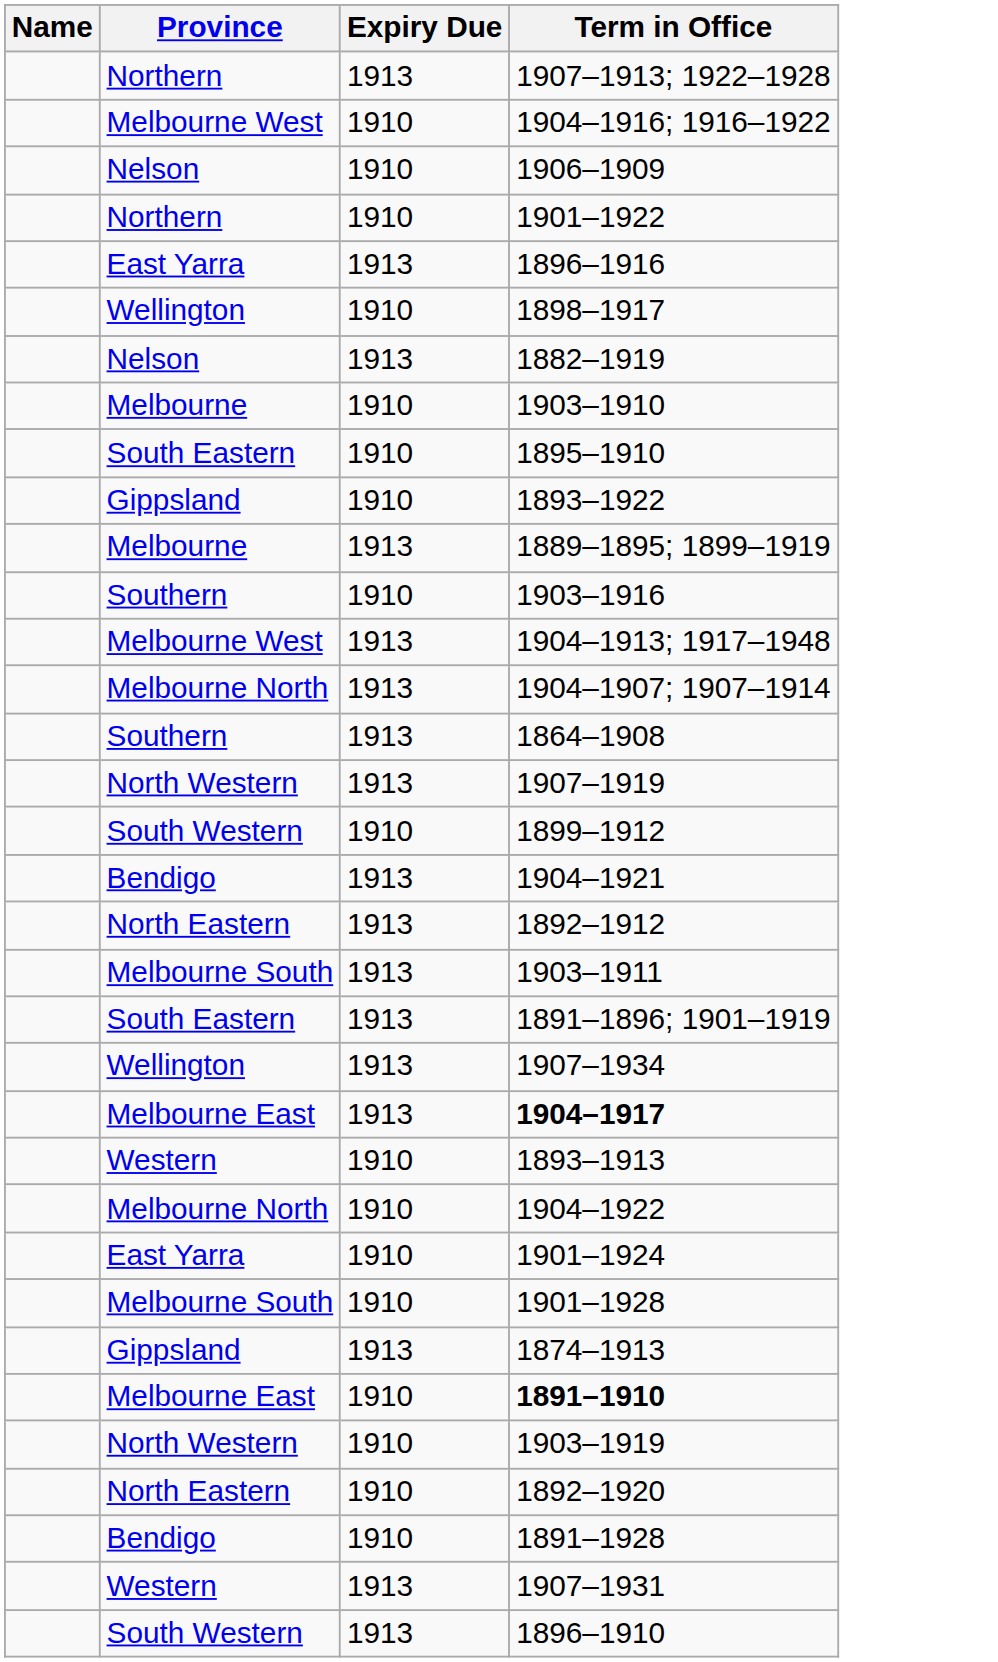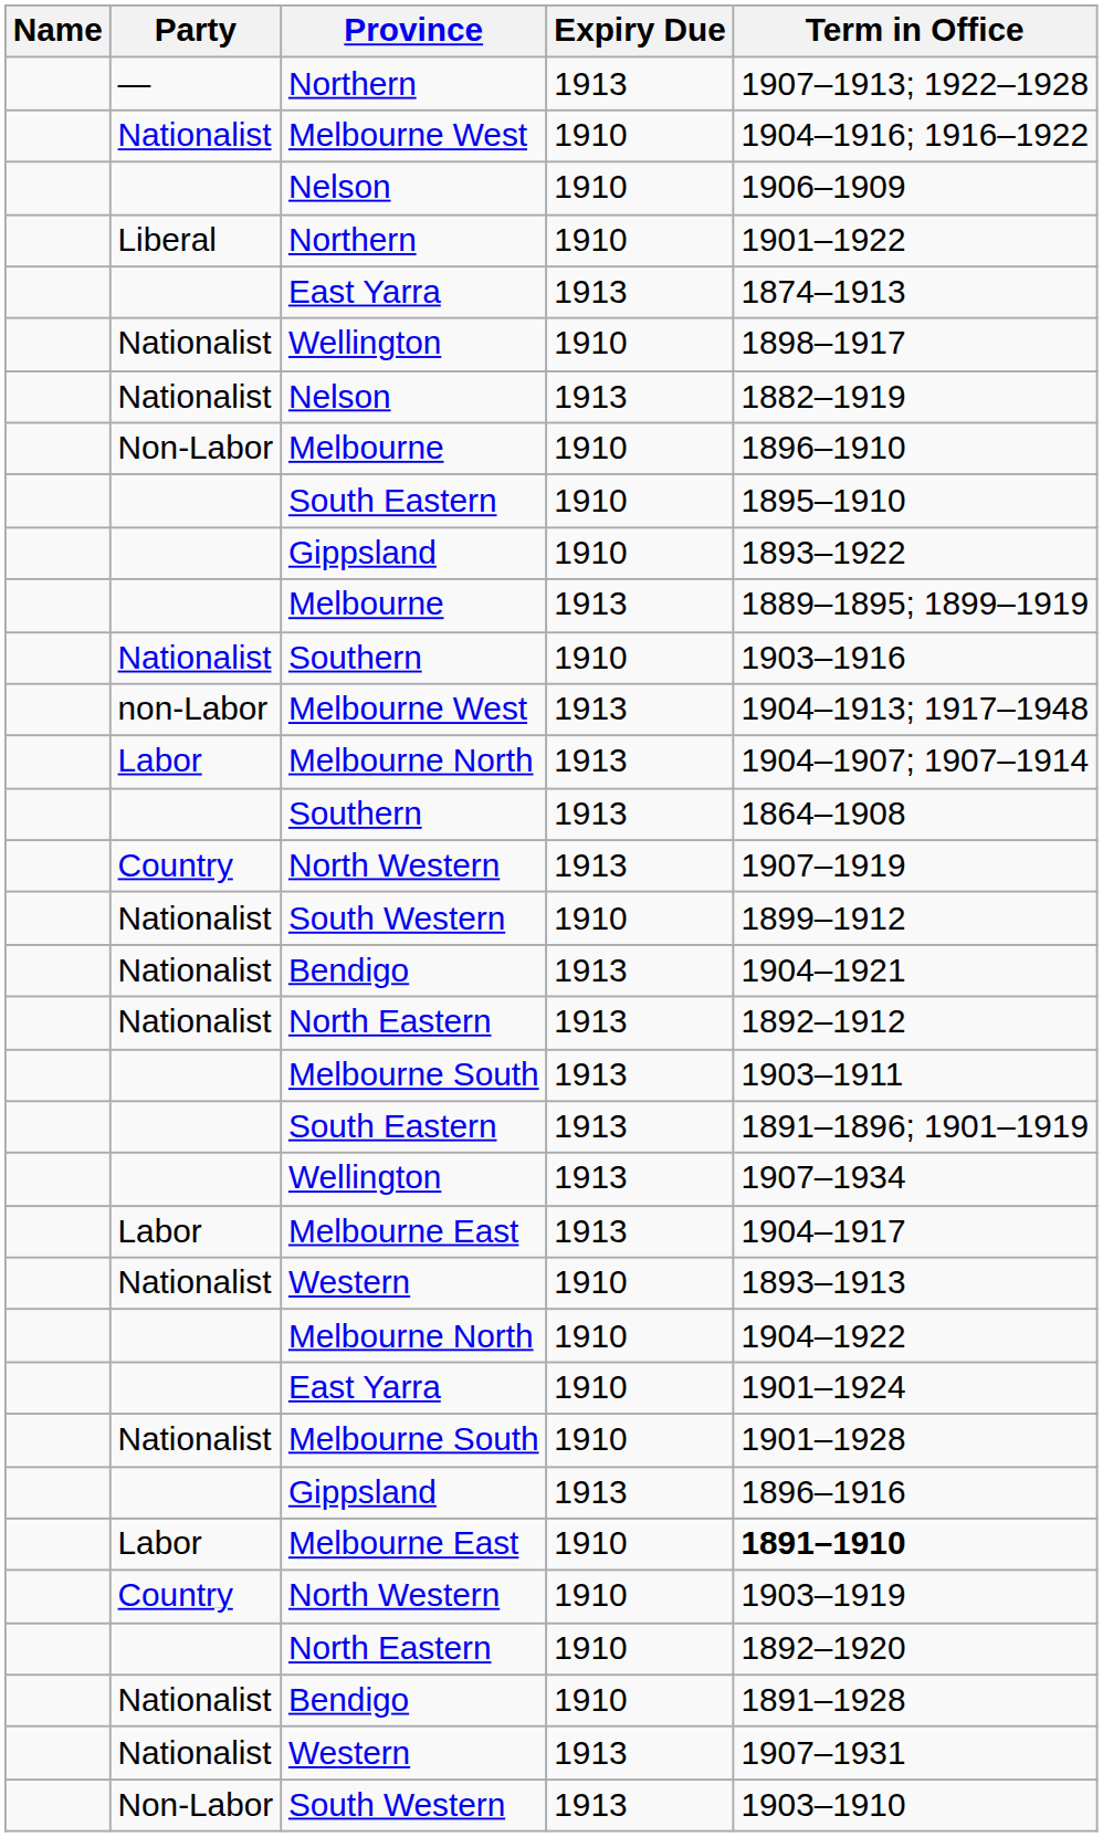 <table class="wikitable sortable">
 <tr>
 <th>Name</th>
+<th>Party</th>
 <th><a href='#'>Province</a></th>
 <th>Expiry Due</th>
 <th>Term in Office</th>
 </tr>
 <tr>
 <td></td>
+<td>—</td>
 <td><a href='#'>Northern</a></td>
 <td>1913</td>
 <td>1907–1913; 1922–1928</td>
 </tr>
 <tr>
 <td></td>
+<td><a href='#'>Nationalist</a></td>
 <td><a href='#'>Melbourne West</a></td>
 <td>1910</td>
 <td>1904–1916; 1916–1922</td>
 </tr>
 <tr>
 <td> </td>
+<td></td>
 <td><a href='#'>Nelson</a></td>
 <td>1910</td>
 <td>1906–1909</td>
 </tr>
 <tr>
 <td></td>
+<td>Liberal</td>
 <td><a href='#'>Northern</a></td>
 <td>1910</td>
 <td>1901–1922</td>
 </tr>
 <tr>
 <td></td>
+<td></td>
 <td><a href='#'>East Yarra</a></td>
 <td>1913</td>
-<td>1896–1916</td>
+<td>1874–1913</td>
 </tr>
 <tr>
 <td></td>
+<td>Nationalist</td>
 <td><a href='#'>Wellington</a></td>
 <td>1910</td>
 <td>1898–1917</td>
 </tr>
 <tr>
 <td></td>
+<td>Nationalist</td>
 <td><a href='#'>Nelson</a></td>
 <td>1913</td>
 <td>1882–1919</td>
 </tr>
 <tr>
 <td></td>
+<td>Non-Labor</td>
 <td><a href='#'>Melbourne</a></td>
 <td>1910</td>
-<td>1903–1910</td>
+<td>1896–1910</td>
 </tr>
 <tr>
+<td></td>
 <td></td>
 <td><a href='#'>South Eastern</a></td>
 <td>1910</td>
 <td>1895–1910</td>
 </tr>
 <tr>
 <td></td>
+<td></td>
 <td><a href='#'>Gippsland</a></td>
 <td>1910</td>
 <td>1893–1922</td>
 </tr>
 <tr>
+<td></td>
 <td></td>
 <td><a href='#'>Melbourne</a></td>
 <td>1913</td>
 <td>1889–1895; 1899–1919</td>
 </tr>
 <tr>
 <td></td>
+<td><a href='#'>Nationalist</a></td>
 <td><a href='#'>Southern</a></td>
 <td>1910</td>
 <td>1903–1916</td>
 </tr>
 <tr>
 <td></td>
+<td>non-Labor</td>
 <td><a href='#'>Melbourne West</a></td>
 <td>1913</td>
 <td>1904–1913; 1917–1948</td>
 </tr>
 <tr>
 <td></td>
+<td><a href='#'>Labor</a></td>
 <td><a href='#'>Melbourne North</a></td>
 <td>1913</td>
 <td>1904–1907; 1907–1914</td>
 </tr>
 <tr>
 <td> </td>
+<td></td>
 <td><a href='#'>Southern</a></td>
 <td>1913</td>
 <td>1864–1908</td>
 </tr>
 <tr>
 <td></td>
+<td><a href='#'>Country</a></td>
 <td><a href='#'>North Western</a></td>
 <td>1913</td>
 <td>1907–1919</td>
 </tr>
 <tr>
 <td></td>
+<td>Nationalist</td>
 <td><a href='#'>South Western</a></td>
 <td>1910</td>
 <td>1899–1912</td>
 </tr>
 <tr>
 <td></td>
+<td>Nationalist</td>
 <td><a href='#'>Bendigo</a></td>
 <td>1913</td>
 <td>1904–1921</td>
 </tr>
 <tr>
 <td></td>
+<td>Nationalist</td>
 <td><a href='#'>North Eastern</a></td>
 <td>1913</td>
 <td>1892–1912</td>
 </tr>
 <tr>
+<td></td>
 <td></td>
 <td><a href='#'>Melbourne South</a></td>
 <td>1913</td>
 <td>1903–1911</td>
 </tr>
 <tr>
 <td></td>
+<td></td>
 <td><a href='#'>South Eastern</a></td>
 <td>1913</td>
 <td>1891–1896; 1901–1919</td>
 </tr>
 <tr>
+<td></td>
 <td></td>
 <td><a href='#'>Wellington</a></td>
 <td>1913</td>
 <td>1907–1934</td>
 </tr>
 <tr>
 <td></td>
+<td>Labor</td>
 <td><a href='#'>Melbourne East</a></td>
 <td>1913</td>
-<td><strong>1904–1917</strong></td>
+<td>1904–1917</td>
 </tr>
 <tr>
 <td></td>
+<td>Nationalist</td>
 <td><a href='#'>Western</a></td>
 <td>1910</td>
 <td>1893–1913</td>
 </tr>
 <tr>
+<td></td>
 <td></td>
 <td><a href='#'>Melbourne North</a></td>
 <td>1910</td>
 <td>1904–1922</td>
 </tr>
 <tr>
 <td></td>
+<td></td>
 <td><a href='#'>East Yarra</a></td>
 <td>1910</td>
 <td>1901–1924</td>
 </tr>
 <tr>
 <td></td>
+<td>Nationalist</td>
 <td><a href='#'>Melbourne South</a></td>
 <td>1910</td>
 <td>1901–1928</td>
 </tr>
 <tr>
 <td></td>
+<td></td>
 <td><a href='#'>Gippsland</a></td>
 <td>1913</td>
-<td>1874–1913</td>
+<td>1896–1916</td>
 </tr>
 <tr>
 <td></td>
+<td>Labor</td>
 <td><a href='#'>Melbourne East</a></td>
 <td>1910</td>
 <td><strong>1891–1910</strong></td>
 </tr>
 <tr>
 <td></td>
+<td><a href='#'>Country</a></td>
 <td><a href='#'>North Western</a></td>
 <td>1910</td>
 <td>1903–1919</td>
 </tr>
 <tr>
+<td></td>
 <td></td>
 <td><a href='#'>North Eastern</a></td>
 <td>1910</td>
 <td>1892–1920</td>
 </tr>
 <tr>
 <td></td>
+<td>Nationalist</td>
 <td><a href='#'>Bendigo</a></td>
 <td>1910</td>
 <td>1891–1928</td>
 </tr>
 <tr>
 <td></td>
+<td>Nationalist</td>
 <td><a href='#'>Western</a></td>
 <td>1913</td>
 <td>1907–1931</td>
 </tr>
 <tr>
 <td></td>
+<td>Non-Labor</td>
 <td><a href='#'>South Western</a></td>
 <td>1913</td>
-<td>1896–1910</td>
+<td>1903–1910</td>
 </tr>
 </table>
